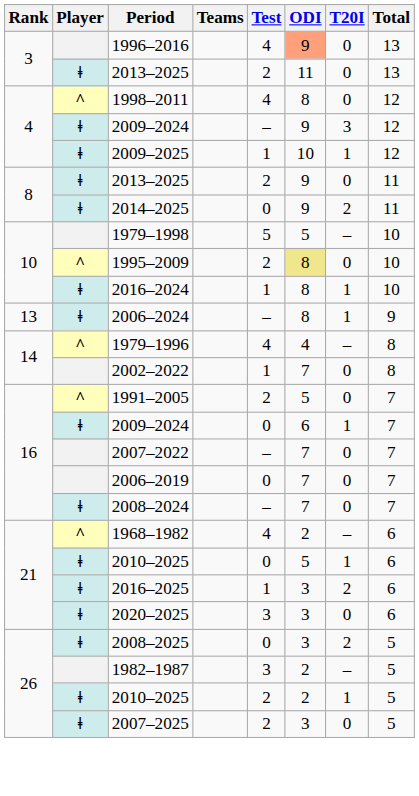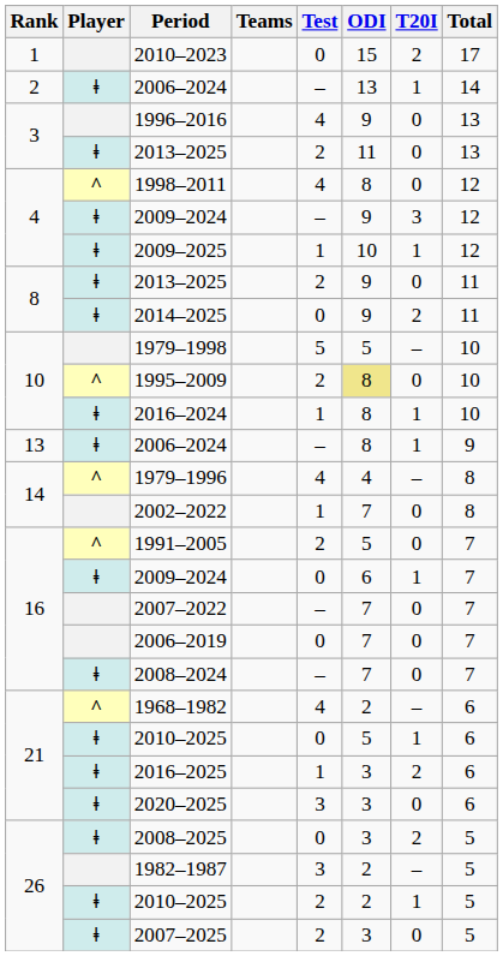 <table class="wikitable sortable plainrowheaders">
 <tr>
 <th scope="col">Rank</th>
 <th scope="col">Player</th>
 <th scope="col">Period</th>
 <th scope="col">Teams</th>
 <th scope="col" data-sort-type="number"><a href='#'>Test</a></th>
 <th scope="col" data-sort-type="number"><a href='#'>ODI</a></th>
 <th scope="col" data-sort-type="number"><a href='#'>T20I</a></th>
 <th scope="col">Total</th>
 </tr>
 <tr align=center>
+<td>1</td>
+<th scope="row"></th>
+<td>2010–2023</td>
+<td align=left></td>
+<td>0</td>
+<td>15</td>
+<td>2</td>
+<td>17</td>
+</tr>
+<tr align=center>
+<td>2</td>
+<th scope="row" style="background:#cfecec;"> ǂ</th>
+<td>2006–2024</td>
+<td align=left></td>
+<td>–</td>
+<td>13</td>
+<td>1</td>
+<td>14</td>
+</tr>
+<tr align=center>
 <td rowspan=2>3</td>
 <th scope="row"></th>
 <td>1996–2016</td>
 <td align=left></td>
 <td>4</td>
-<td style="background: lightsalmon;">9</td>
+<td>9</td>
 <td>0</td>
 <td>13</td>
 </tr>
 <tr align=center>
 <th scope="row" style="background:#cfecec;"> ǂ</th>
 <td>2013–2025</td>
 <td align=left></td>
 <td>2</td>
 <td>11</td>
 <td>0</td>
 <td>13</td>
 </tr>
 <tr align=center>
 <td rowspan=3>4</td>
 <th scope="row" style="background:#ffb;">^</th>
 <td>1998–2011</td>
 <td align=left></td>
 <td>4</td>
 <td>8</td>
 <td>0</td>
 <td>12</td>
 </tr>
 <tr align=center>
 <th scope="row" style="background:#cfecec;"> ǂ</th>
 <td>2009–2024</td>
 <td align=left></td>
 <td>–</td>
 <td>9</td>
 <td>3</td>
 <td>12</td>
 </tr>
 <tr align=center>
 <th scope="row" style="background:#cfecec;"> ǂ</th>
 <td>2009–2025</td>
 <td align=left></td>
 <td>1</td>
 <td>10</td>
 <td>1</td>
 <td>12</td>
 </tr>
 <tr align=center>
 <td rowspan=2>8</td>
 <th scope="row" style="background:#cfecec;"> ǂ</th>
 <td>2013–2025</td>
 <td align=left></td>
 <td>2</td>
 <td>9</td>
 <td>0</td>
 <td>11</td>
 </tr>
 <tr align=center>
 <th scope="row" style="background:#cfecec;"> ǂ</th>
 <td>2014–2025</td>
 <td align=left></td>
 <td>0</td>
 <td>9</td>
 <td>2</td>
 <td>11</td>
 </tr>
 <tr align=center>
 <td rowspan = 3>10</td>
 <th scope="row"></th>
 <td>1979–1998</td>
 <td align=left></td>
 <td>5</td>
 <td>5</td>
 <td>–</td>
 <td>10</td>
 </tr>
 <tr align=center>
 <th scope="row" style="background:#ffb;">^</th>
 <td>1995–2009</td>
 <td align=left></td>
 <td>2</td>
 <td style="background: khaki;">8</td>
 <td>0</td>
 <td>10</td>
 </tr>
 <tr align=center>
 <th scope="row" style="background:#cfecec;"> ǂ</th>
 <td>2016–2024</td>
 <td align=left></td>
 <td>1</td>
 <td>8</td>
 <td>1</td>
 <td>10</td>
 </tr>
 <tr align=center>
 <td>13</td>
 <th scope="row" style="background:#cfecec;"> ǂ</th>
 <td>2006–2024</td>
 <td align=left></td>
 <td>–</td>
 <td>8</td>
 <td>1</td>
 <td>9</td>
 </tr>
 <tr align=center>
 <td rowspan = 2>14</td>
 <th scope="row" style="background:#ffb;">^</th>
 <td>1979–1996</td>
 <td align=left></td>
 <td>4</td>
 <td>4</td>
 <td>–</td>
 <td>8</td>
 </tr>
 <tr align=center>
 <th scope="row"></th>
 <td>2002–2022</td>
 <td align=left></td>
 <td>1</td>
 <td>7</td>
 <td>0</td>
 <td>8</td>
 </tr>
 <tr align=center>
 <td rowspan = 5>16</td>
 <th scope="row" style="background:#ffb;">^</th>
 <td>1991–2005</td>
 <td align=left></td>
 <td>2</td>
 <td>5</td>
 <td>0</td>
 <td>7</td>
 </tr>
 <tr align=center>
 <th scope="row" style="background:#cfecec;"> ǂ</th>
 <td>2009–2024</td>
 <td align=left></td>
 <td>0</td>
 <td>6</td>
 <td>1</td>
 <td>7</td>
 </tr>
 <tr align=center>
 <th scope="row"></th>
 <td>2007–2022</td>
 <td align=left></td>
 <td>–</td>
 <td>7</td>
 <td>0</td>
 <td>7</td>
 </tr>
 <tr align=center>
 <th scope="row"></th>
 <td>2006–2019</td>
 <td align=left></td>
 <td>0</td>
 <td>7</td>
 <td>0</td>
 <td>7</td>
 </tr>
 <tr align=center>
 <th scope="row" style="background:#cfecec;"> ǂ</th>
 <td>2008–2024</td>
 <td align=left></td>
 <td>–</td>
 <td>7</td>
 <td>0</td>
 <td>7</td>
 </tr>
 <tr align=center>
 <td rowspan = 4>21</td>
 <th scope="row" style="background:#ffb;">^</th>
 <td>1968–1982</td>
 <td align=left></td>
 <td>4</td>
 <td>2</td>
 <td>–</td>
 <td>6</td>
 </tr>
 <tr align=center>
 <th scope="row" style="background:#cfecec;"> ǂ</th>
 <td>2010–2025</td>
 <td align=left></td>
 <td>0</td>
 <td>5</td>
 <td>1</td>
 <td>6</td>
 </tr>
 <tr align=center>
 <th scope="row" style="background:#cfecec;"> ǂ</th>
 <td>2016–2025</td>
 <td align=left></td>
 <td>1</td>
 <td>3</td>
 <td>2</td>
 <td>6</td>
 </tr>
 <tr align=center>
 <th scope="row" style="background:#cfecec;"> ǂ</th>
 <td>2020–2025</td>
 <td align=left></td>
 <td>3</td>
 <td>3</td>
 <td>0</td>
 <td>6</td>
 </tr>
 <tr align=center>
 <td rowspan = 4>26</td>
 <th scope="row" style="background:#cfecec;"> ǂ</th>
 <td>2008–2025</td>
 <td align=left></td>
 <td>0</td>
 <td>3</td>
 <td>2</td>
 <td>5</td>
 </tr>
 <tr align=center>
 <th scope="row"></th>
 <td>1982–1987</td>
 <td align=left></td>
 <td>3</td>
 <td>2</td>
 <td>–</td>
 <td>5</td>
 </tr>
 <tr align=center>
 <th scope="row" style="background:#cfecec;"> ǂ</th>
 <td>2010–2025</td>
 <td align=left></td>
 <td>2</td>
 <td>2</td>
 <td>1</td>
 <td>5</td>
 </tr>
 <tr align=center>
 <th scope="row" style="background:#cfecec;"> ǂ</th>
 <td>2007–2025</td>
 <td align=left></td>
 <td>2</td>
 <td>3</td>
 <td>0</td>
 <td>5</td>
 </tr>
 </table>
